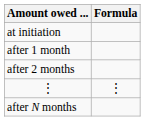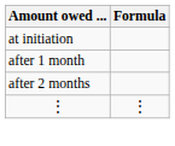 <table class="wikitable">
 <tr>
 <th scope="col">Amount owed ...</th>
 <th scope="col">Formula</th>
 </tr>
 <tr>
 <td>at initiation</td>
 <td></td>
 </tr>
 <tr>
 <td>after 1 month</td>
 <td></td>
 </tr>
 <tr>
 <td>after 2 months</td>
 <td></td>
 </tr>
 <tr>
 <td style="text-align:center;">&vellip;</td>
 <td style="text-align:center;">&vellip;</td>
 </tr>
-<tr>
-<td>after <em>N</em> months</td>
-<td></td>
-</tr>
 </table>
